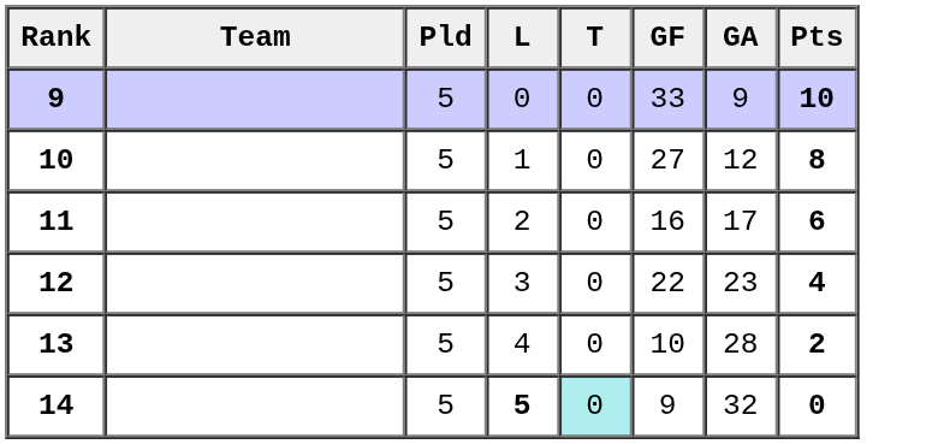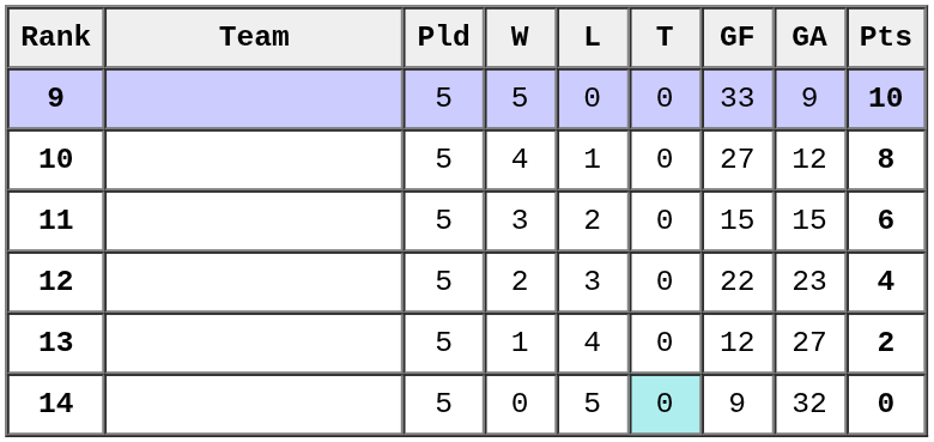 <table border=1 cellpadding=5 cellspacing=0>
 <tr>
 <th bgcolor="#efefef" width="20">Rank</th>
 <th bgcolor="#efefef" width="120">Team</th>
 <th bgcolor="#efefef" width="20">Pld</th>
+<th bgcolor="#efefef" width="20">W</th>
 <th bgcolor="#efefef" width="20">L</th>
 <th bgcolor="#efefef" width="20">T</th>
 <th bgcolor="#efefef" width="20">GF</th>
 <th bgcolor="#efefef" width="20">GA</th>
 <th bgcolor="#efefef" width="20">Pts</th>
 </tr>
 <tr align=center bgcolor="ccccff">
 <td><strong>9</strong></td>
 <td align=left></td>
+<td>5</td>
 <td>5</td>
 <td>0</td>
 <td>0</td>
 <td>33</td>
 <td>9</td>
 <td><strong>10</strong></td>
 </tr>
 <tr align=center>
 <td><strong>10</strong></td>
 <td align=left></td>
 <td>5</td>
+<td>4</td>
 <td>1</td>
 <td>0</td>
 <td>27</td>
 <td>12</td>
 <td><strong>8</strong></td>
 </tr>
 <tr align=center>
 <td><strong>11</strong></td>
 <td align=left></td>
 <td>5</td>
+<td>3</td>
 <td>2</td>
 <td>0</td>
-<td>16</td>
-<td>17</td>
+<td>15</td>
+<td>15</td>
 <td><strong>6</strong></td>
 </tr>
 <tr align=center>
 <td><strong>12</strong></td>
 <td align=left></td>
 <td>5</td>
+<td>2</td>
 <td>3</td>
 <td>0</td>
 <td>22</td>
 <td>23</td>
 <td><strong>4</strong></td>
 </tr>
 <tr align=center>
 <td><strong>13</strong></td>
 <td align=left></td>
 <td>5</td>
+<td>1</td>
 <td>4</td>
 <td>0</td>
-<td>10</td>
-<td>28</td>
+<td>12</td>
+<td>27</td>
 <td><strong>2</strong></td>
 </tr>
 <tr align=center>
 <td><strong>14</strong></td>
 <td align=left></td>
 <td>5</td>
-<td><strong>5</strong></td>
+<td>0</td>
+<td>5</td>
 <td style="background: paleturquoise;">0</td>
 <td>9</td>
 <td>32</td>
 <td><strong>0</strong></td>
 </tr>
 </table>
